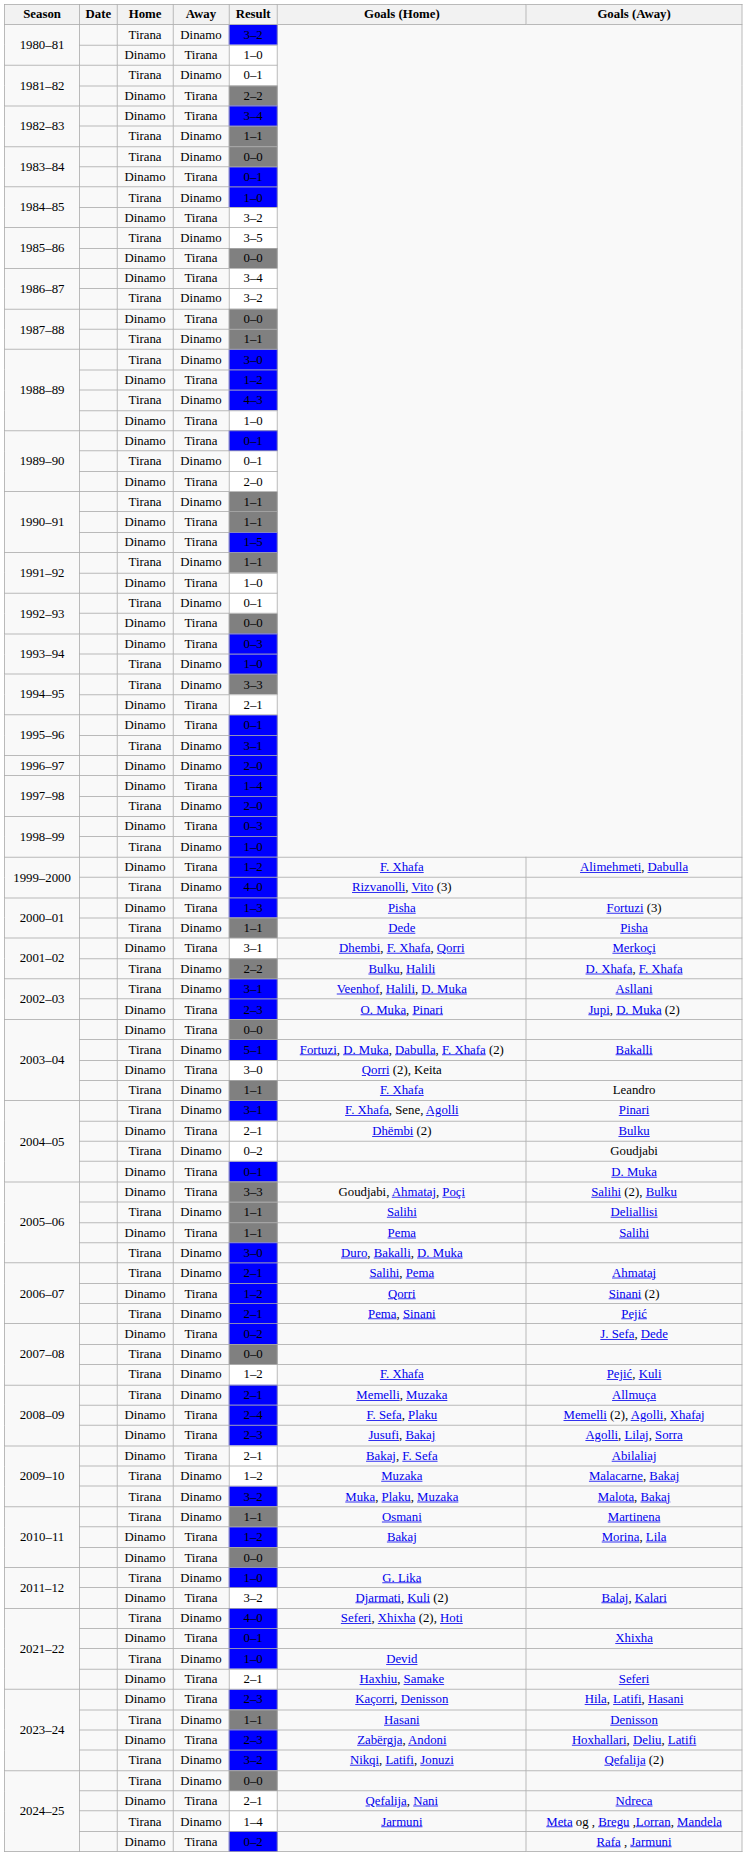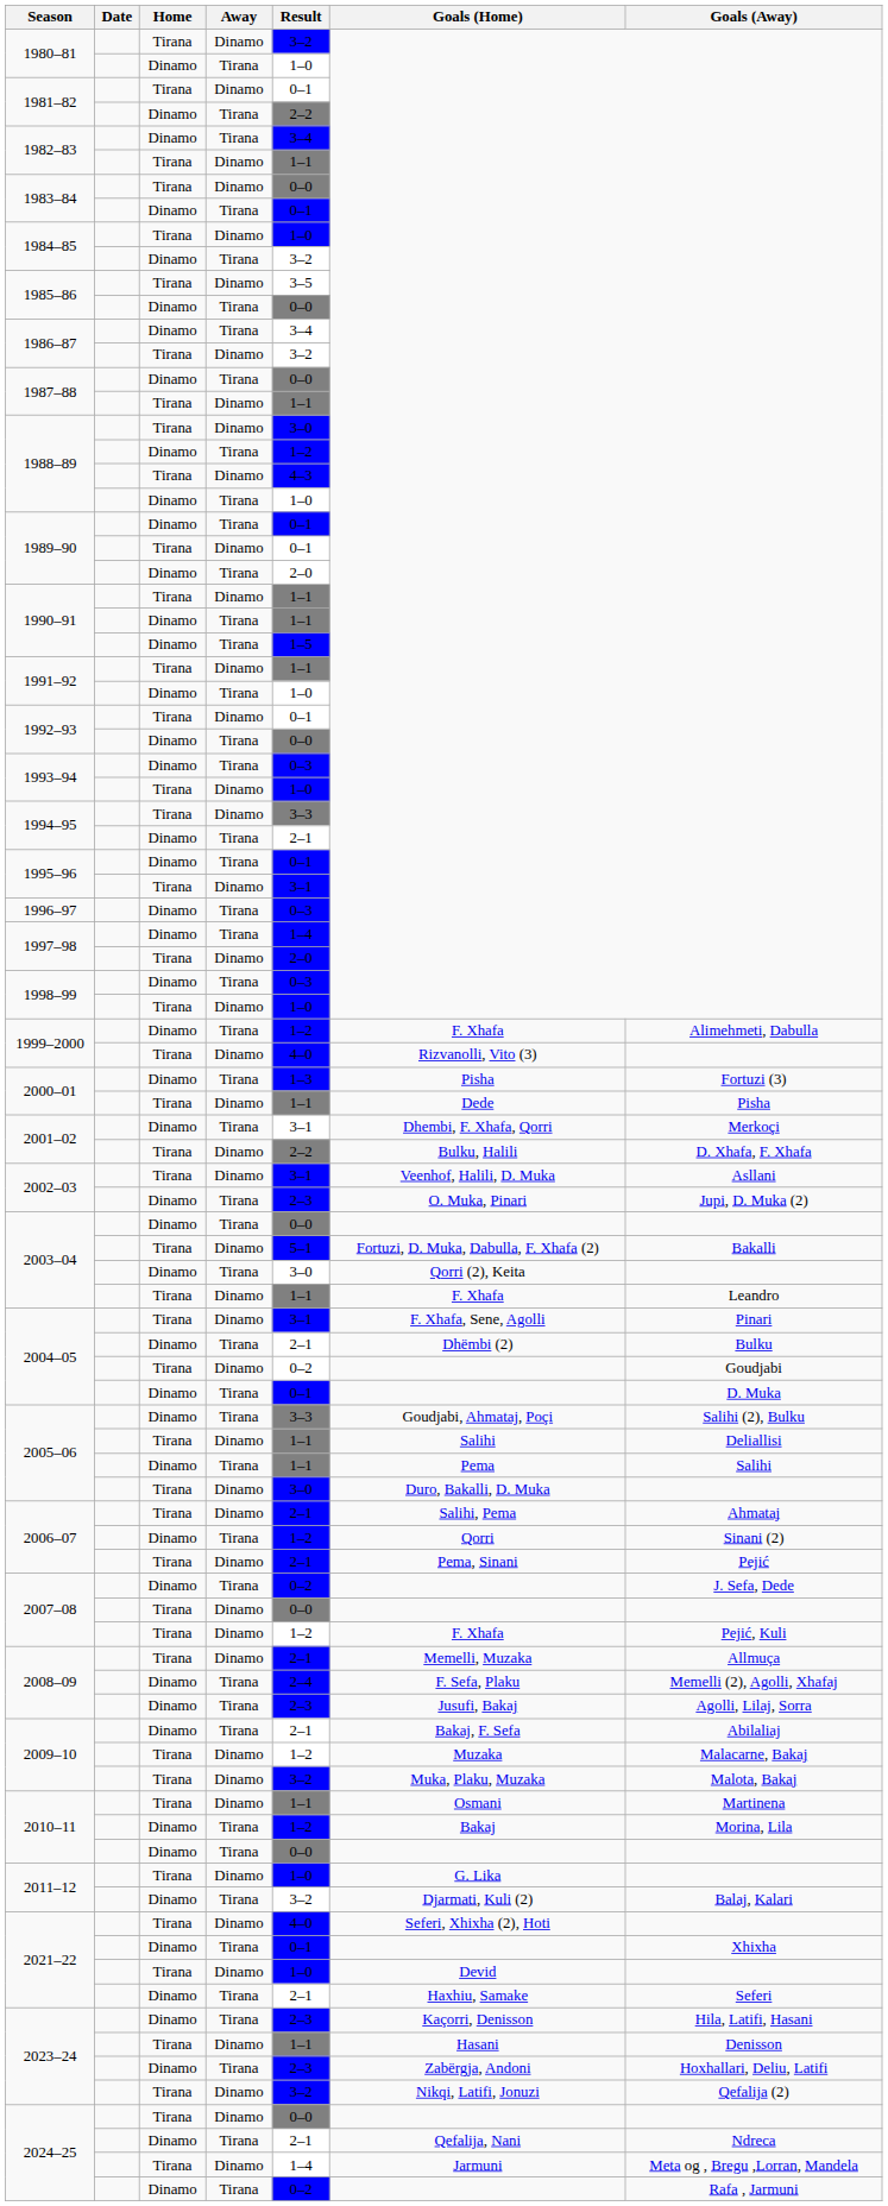 <table class="wikitable" width=73% style="text-align: center;font-size:100%;">
 <tr>
 <th>Season</th>
 <th>Date</th>
 <th>Home</th>
 <th>Away</th>
 <th>Result</th>
 <th>Goals (Home)</th>
 <th>Goals (Away)</th>
 </tr>
 <tr>
 <td rowspan=2>1980–81</td>
 <td></td>
 <td>Tirana</td>
 <td>Dinamo</td>
 <td bgcolor=0000FF><span>3–2</span></td>
 </tr>
 <tr>
 <td></td>
 <td>Dinamo</td>
 <td>Tirana</td>
 <td bgcolor=FFFFFF><span>1–0</span></td>
 </tr>
 <tr>
 <td rowspan=2>1981–82</td>
 <td></td>
 <td>Tirana</td>
 <td>Dinamo</td>
 <td bgcolor=FFFFFF><span>0–1</span></td>
 </tr>
 <tr>
 <td></td>
 <td>Dinamo</td>
 <td>Tirana</td>
 <td bgcolor=808080>2–2</td>
 </tr>
 <tr>
 <td rowspan=2>1982–83</td>
 <td></td>
 <td>Dinamo</td>
 <td>Tirana</td>
 <td bgcolor=0000FF><span>3–4</span></td>
 </tr>
 <tr>
 <td></td>
 <td>Tirana</td>
 <td>Dinamo</td>
 <td bgcolor=808080>1–1</td>
 </tr>
 <tr>
 <td rowspan=2>1983–84</td>
 <td></td>
 <td>Tirana</td>
 <td>Dinamo</td>
 <td bgcolor=808080>0–0</td>
 </tr>
 <tr>
 <td></td>
 <td>Dinamo</td>
 <td>Tirana</td>
 <td bgcolor=0000FF><span>0–1</span></td>
 </tr>
 <tr>
 <td rowspan=2>1984–85</td>
 <td></td>
 <td>Tirana</td>
 <td>Dinamo</td>
 <td bgcolor=0000FF><span>1–0</span></td>
 </tr>
 <tr>
 <td></td>
 <td>Dinamo</td>
 <td>Tirana</td>
 <td bgcolor=FFFFFF><span>3–2</span></td>
 </tr>
 <tr>
 <td rowspan=2>1985–86</td>
 <td></td>
 <td>Tirana</td>
 <td>Dinamo</td>
 <td bgcolor=FFFFFF><span>3–5</span></td>
 </tr>
 <tr>
 <td></td>
 <td>Dinamo</td>
 <td>Tirana</td>
 <td bgcolor=808080>0–0</td>
 </tr>
 <tr>
 <td rowspan=2>1986–87</td>
 <td></td>
 <td>Dinamo</td>
 <td>Tirana</td>
 <td bgcolor=FFFFFF><span>3–4</span></td>
 </tr>
 <tr>
 <td></td>
 <td>Tirana</td>
 <td>Dinamo</td>
 <td bgcolor=FFFFFF><span>3–2</span></td>
 </tr>
 <tr>
 <td rowspan=2>1987–88</td>
 <td></td>
 <td>Dinamo</td>
 <td>Tirana</td>
 <td bgcolor=808080>0–0</td>
 </tr>
 <tr>
 <td></td>
 <td>Tirana</td>
 <td>Dinamo</td>
 <td bgcolor=808080>1–1</td>
 </tr>
 <tr>
 <td rowspan=4>1988–89</td>
 <td></td>
 <td>Tirana</td>
 <td>Dinamo</td>
 <td bgcolor=0000FF><span>3–0</span></td>
 </tr>
 <tr>
 <td></td>
 <td>Dinamo</td>
 <td>Tirana</td>
 <td bgcolor=0000FF><span>1–2</span></td>
 </tr>
 <tr>
 <td></td>
 <td>Tirana</td>
 <td>Dinamo</td>
 <td bgcolor=0000FF><span>4–3</span></td>
 </tr>
 <tr>
 <td></td>
 <td>Dinamo</td>
 <td>Tirana</td>
 <td bgcolor=FFFFFF><span>1–0</span></td>
 </tr>
 <tr>
 <td rowspan=3>1989–90</td>
 <td></td>
 <td>Dinamo</td>
 <td>Tirana</td>
 <td bgcolor=0000FF><span>0–1</span></td>
 </tr>
 <tr>
 <td></td>
 <td>Tirana</td>
 <td>Dinamo</td>
 <td bgcolor=FFFFFF><span>0–1</span></td>
 </tr>
 <tr>
 <td></td>
 <td>Dinamo</td>
 <td>Tirana</td>
 <td bgcolor=FFFFFF><span>2–0</span></td>
 </tr>
 <tr>
 <td rowspan=3>1990–91</td>
 <td></td>
 <td>Tirana</td>
 <td>Dinamo</td>
 <td bgcolor=808080>1–1</td>
 </tr>
 <tr>
 <td></td>
 <td>Dinamo</td>
 <td>Tirana</td>
 <td bgcolor=808080>1–1</td>
 </tr>
 <tr>
 <td></td>
 <td>Dinamo</td>
 <td>Tirana</td>
 <td bgcolor=0000FF><span>1–5</span></td>
 </tr>
 <tr>
 <td rowspan=2>1991–92</td>
 <td></td>
 <td>Tirana</td>
 <td>Dinamo</td>
 <td bgcolor=808080>1–1</td>
 </tr>
 <tr>
 <td></td>
 <td>Dinamo</td>
 <td>Tirana</td>
 <td bgcolor=FFFFFF><span>1–0</span></td>
 </tr>
 <tr>
 <td rowspan=2>1992–93</td>
 <td></td>
 <td>Tirana</td>
 <td>Dinamo</td>
 <td bgcolor=FFFFFF><span>0–1</span></td>
 </tr>
 <tr>
 <td></td>
 <td>Dinamo</td>
 <td>Tirana</td>
 <td bgcolor=808080>0–0</td>
 </tr>
 <tr>
 <td rowspan=2>1993–94</td>
 <td></td>
 <td>Dinamo</td>
 <td>Tirana</td>
 <td bgcolor=0000FF><span>0–3</span></td>
 </tr>
 <tr>
 <td></td>
 <td>Tirana</td>
 <td>Dinamo</td>
 <td bgcolor=0000FF><span>1–0</span></td>
 </tr>
 <tr>
 <td rowspan=2>1994–95</td>
 <td></td>
 <td>Tirana</td>
 <td>Dinamo</td>
 <td bgcolor=808080>3–3</td>
 </tr>
 <tr>
 <td></td>
 <td>Dinamo</td>
 <td>Tirana</td>
 <td bgcolor=FFFFFF><span>2–1</span></td>
 </tr>
 <tr>
 <td rowspan=2>1995–96</td>
 <td></td>
 <td>Dinamo</td>
 <td>Tirana</td>
 <td bgcolor=0000FF><span>0–1</span></td>
 </tr>
 <tr>
 <td></td>
 <td>Tirana</td>
 <td>Dinamo</td>
 <td bgcolor=0000FF><span>3–1</span></td>
 </tr>
 <tr>
 <td rowspan=1>1996–97</td>
 <td></td>
 <td>Dinamo</td>
-<td>Dinamo</td>
-<td bgcolor=0000FF><span>2–0</span></td>
+<td>Tirana</td>
+<td bgcolor=0000FF><span>0–3</span></td>
 </tr>
 <tr>
 <td rowspan=2>1997–98</td>
 <td></td>
 <td>Dinamo</td>
 <td>Tirana</td>
 <td bgcolor=0000FF><span>1–4</span></td>
 </tr>
 <tr>
 <td></td>
 <td>Tirana</td>
 <td>Dinamo</td>
 <td bgcolor=0000FF><span>2–0</span></td>
 </tr>
 <tr>
 <td rowspan=2>1998–99</td>
 <td></td>
 <td>Dinamo</td>
 <td>Tirana</td>
 <td bgcolor=0000FF><span>0–3</span></td>
 </tr>
 <tr>
 <td></td>
 <td>Tirana</td>
 <td>Dinamo</td>
 <td bgcolor=0000FF><span>1–0</span></td>
 </tr>
 <tr>
 <td rowspan=2>1999–2000</td>
 <td></td>
 <td>Dinamo</td>
 <td>Tirana</td>
 <td bgcolor=0000FF><span>1–2</span></td>
 <td><a href='#'>F. Xhafa</a></td>
 <td><a href='#'>Alimehmeti</a>, <a href='#'>Dabulla</a></td>
 </tr>
 <tr>
 <td></td>
 <td>Tirana</td>
 <td>Dinamo</td>
 <td bgcolor=0000FF><span>4–0</span></td>
 <td><a href='#'>Rizvanolli</a>, <a href='#'>Vito</a> (3)</td>
 <td></td>
 </tr>
 <tr>
 <td rowspan=2>2000–01</td>
 <td></td>
 <td>Dinamo</td>
 <td>Tirana</td>
 <td bgcolor=0000FF><span>1–3</span></td>
 <td><a href='#'>Pisha</a></td>
 <td><a href='#'>Fortuzi</a> (3)</td>
 </tr>
 <tr>
 <td></td>
 <td>Tirana</td>
 <td>Dinamo</td>
 <td bgcolor=808080>1–1</td>
 <td><a href='#'>Dede</a></td>
 <td><a href='#'>Pisha</a></td>
 </tr>
 <tr>
 <td rowspan=2>2001–02</td>
 <td></td>
 <td>Dinamo</td>
 <td>Tirana</td>
 <td bgcolor=FFFFFF><span>3–1</span></td>
 <td><a href='#'>Dhembi</a>, <a href='#'>F. Xhafa</a>, <a href='#'>Qorri</a></td>
 <td><a href='#'>Merkoçi</a></td>
 </tr>
 <tr>
 <td></td>
 <td>Tirana</td>
 <td>Dinamo</td>
 <td bgcolor=808080>2–2</td>
 <td><a href='#'>Bulku</a>, <a href='#'>Halili</a></td>
 <td><a href='#'>D. Xhafa</a>, <a href='#'>F. Xhafa</a></td>
 </tr>
 <tr>
 <td rowspan=2>2002–03</td>
 <td></td>
 <td>Tirana</td>
 <td>Dinamo</td>
 <td bgcolor=0000FF><span>3–1</span></td>
 <td><a href='#'>Veenhof</a>, <a href='#'>Halili</a>, <a href='#'>D. Muka</a></td>
 <td><a href='#'>Asllani</a></td>
 </tr>
 <tr>
 <td></td>
 <td>Dinamo</td>
 <td>Tirana</td>
 <td bgcolor=0000FF><span>2–3</span></td>
 <td><a href='#'>O. Muka</a>, <a href='#'>Pinari</a></td>
 <td><a href='#'>Jupi</a>, <a href='#'>D. Muka</a> (2)</td>
 </tr>
 <tr>
 <td rowspan=4>2003–04</td>
 <td></td>
 <td>Dinamo</td>
 <td>Tirana</td>
 <td bgcolor=808080>0–0</td>
 <td></td>
 <td></td>
 </tr>
 <tr>
 <td></td>
 <td>Tirana</td>
 <td>Dinamo</td>
 <td bgcolor=0000FF><span>5–1</span></td>
 <td><a href='#'>Fortuzi</a>, <a href='#'>D. Muka</a>, <a href='#'>Dabulla</a>, <a href='#'>F. Xhafa</a> (2)</td>
 <td><a href='#'>Bakalli</a></td>
 </tr>
 <tr>
 <td></td>
 <td>Dinamo</td>
 <td>Tirana</td>
 <td bgcolor=FFFFFF><span>3–0</span></td>
 <td><a href='#'>Qorri</a> (2), Keita</td>
 <td></td>
 </tr>
 <tr>
 <td></td>
 <td>Tirana</td>
 <td>Dinamo</td>
 <td bgcolor=808080>1–1</td>
 <td><a href='#'>F. Xhafa</a></td>
 <td>Leandro</td>
 </tr>
 <tr>
 <td rowspan=4>2004–05</td>
 <td></td>
 <td>Tirana</td>
 <td>Dinamo</td>
 <td bgcolor=0000FF><span>3–1</span></td>
 <td><a href='#'>F. Xhafa</a>, Sene, <a href='#'>Agolli</a></td>
 <td><a href='#'>Pinari</a></td>
 </tr>
 <tr>
 <td></td>
 <td>Dinamo</td>
 <td>Tirana</td>
 <td bgcolor=FFFFFF><span>2–1</span></td>
 <td><a href='#'>Dhëmbi</a> (2)</td>
 <td><a href='#'>Bulku</a></td>
 </tr>
 <tr>
 <td></td>
 <td>Tirana</td>
 <td>Dinamo</td>
 <td bgcolor=FFFFFF><span>0–2</span></td>
 <td></td>
 <td>Goudjabi</td>
 </tr>
 <tr>
 <td></td>
 <td>Dinamo</td>
 <td>Tirana</td>
 <td bgcolor=0000FF><span>0–1</span></td>
 <td></td>
 <td><a href='#'>D. Muka</a></td>
 </tr>
 <tr>
 <td rowspan=4>2005–06</td>
 <td></td>
 <td>Dinamo</td>
 <td>Tirana</td>
 <td bgcolor=808080>3–3</td>
 <td>Goudjabi, <a href='#'>Ahmataj</a>, <a href='#'>Poçi</a></td>
 <td><a href='#'>Salihi</a> (2), <a href='#'>Bulku</a></td>
 </tr>
 <tr>
 <td></td>
 <td>Tirana</td>
 <td>Dinamo</td>
 <td bgcolor=808080>1–1</td>
 <td><a href='#'>Salihi</a></td>
 <td><a href='#'>Deliallisi</a></td>
 </tr>
 <tr>
 <td></td>
 <td>Dinamo</td>
 <td>Tirana</td>
 <td bgcolor=808080>1–1</td>
 <td><a href='#'>Pema</a></td>
 <td><a href='#'>Salihi</a></td>
 </tr>
 <tr>
 <td></td>
 <td>Tirana</td>
 <td>Dinamo</td>
 <td bgcolor=0000FF><span>3–0</span></td>
 <td><a href='#'>Duro</a>, <a href='#'>Bakalli</a>, <a href='#'>D. Muka</a></td>
 <td></td>
 </tr>
 <tr>
 <td rowspan=3>2006–07</td>
 <td></td>
 <td>Tirana</td>
 <td>Dinamo</td>
 <td bgcolor=0000FF><span>2–1</span></td>
 <td><a href='#'>Salihi</a>, <a href='#'>Pema</a></td>
 <td><a href='#'>Ahmataj</a></td>
 </tr>
 <tr>
 <td></td>
 <td>Dinamo</td>
 <td>Tirana</td>
 <td bgcolor=0000FF><span>1–2</span></td>
 <td><a href='#'>Qorri</a></td>
 <td><a href='#'>Sinani</a> (2)</td>
 </tr>
 <tr>
 <td></td>
 <td>Tirana</td>
 <td>Dinamo</td>
 <td bgcolor=0000FF><span>2–1</span></td>
 <td><a href='#'>Pema</a>, <a href='#'>Sinani</a></td>
 <td><a href='#'>Pejić</a></td>
 </tr>
 <tr>
 <td rowspan=3>2007–08</td>
 <td></td>
 <td>Dinamo</td>
 <td>Tirana</td>
 <td bgcolor=0000FF><span>0–2</span></td>
 <td></td>
 <td><a href='#'>J. Sefa</a>, <a href='#'>Dede</a></td>
 </tr>
 <tr>
 <td></td>
 <td>Tirana</td>
 <td>Dinamo</td>
 <td bgcolor=808080>0–0</td>
 <td></td>
 <td></td>
 </tr>
 <tr>
 <td></td>
 <td>Tirana</td>
 <td>Dinamo</td>
 <td bgcolor=FFFFFF><span>1–2</span></td>
 <td><a href='#'>F. Xhafa</a></td>
 <td><a href='#'>Pejić</a>, <a href='#'>Kuli</a></td>
 </tr>
 <tr>
 <td rowspan=3>2008–09</td>
 <td></td>
 <td>Tirana</td>
 <td>Dinamo</td>
 <td bgcolor=0000FF><span>2–1</span></td>
 <td><a href='#'>Memelli</a>, <a href='#'>Muzaka</a></td>
 <td><a href='#'>Allmuça</a></td>
 </tr>
 <tr>
 <td></td>
 <td>Dinamo</td>
 <td>Tirana</td>
 <td bgcolor=0000FF><span>2–4</span></td>
 <td><a href='#'>F. Sefa</a>, <a href='#'>Plaku</a></td>
 <td><a href='#'>Memelli</a> (2), <a href='#'>Agolli</a>, <a href='#'>Xhafaj</a></td>
 </tr>
 <tr>
 <td></td>
 <td>Dinamo</td>
 <td>Tirana</td>
 <td bgcolor=0000FF><span>2–3</span></td>
 <td><a href='#'>Jusufi</a>, <a href='#'>Bakaj</a></td>
 <td><a href='#'>Agolli</a>, <a href='#'>Lilaj</a>, <a href='#'>Sorra</a></td>
 </tr>
 <tr>
 <td rowspan=3>2009–10</td>
 <td></td>
 <td>Dinamo</td>
 <td>Tirana</td>
 <td bgcolor=FFFFFF><span>2–1</span></td>
 <td><a href='#'>Bakaj</a>, <a href='#'>F. Sefa</a></td>
 <td><a href='#'>Abilaliaj</a></td>
 </tr>
 <tr>
 <td></td>
 <td>Tirana</td>
 <td>Dinamo</td>
 <td bgcolor=FFFFFF><span>1–2</span></td>
 <td><a href='#'>Muzaka</a></td>
 <td><a href='#'>Malacarne</a>, <a href='#'>Bakaj</a></td>
 </tr>
 <tr>
 <td></td>
 <td>Tirana</td>
 <td>Dinamo</td>
 <td bgcolor=0000FF><span>3–2</span></td>
 <td><a href='#'>Muka</a>, <a href='#'>Plaku</a>, <a href='#'>Muzaka</a></td>
 <td><a href='#'>Malota</a>, <a href='#'>Bakaj</a></td>
 </tr>
 <tr>
 <td rowspan=3>2010–11</td>
 <td></td>
 <td>Tirana</td>
 <td>Dinamo</td>
 <td bgcolor=808080>1–1</td>
 <td><a href='#'>Osmani</a></td>
 <td><a href='#'>Martinena</a></td>
 </tr>
 <tr>
 <td></td>
 <td>Dinamo</td>
 <td>Tirana</td>
 <td bgcolor=0000FF><span>1–2</span></td>
 <td><a href='#'>Bakaj</a></td>
 <td><a href='#'>Morina</a>, <a href='#'>Lila</a></td>
 </tr>
 <tr>
 <td></td>
 <td>Dinamo</td>
 <td>Tirana</td>
 <td bgcolor=808080>0–0</td>
 <td></td>
 <td></td>
 </tr>
 <tr>
 <td rowspan=2>2011–12</td>
 <td></td>
 <td>Tirana</td>
 <td>Dinamo</td>
 <td bgcolor=0000FF><span>1–0</span></td>
 <td><a href='#'>G. Lika</a></td>
 <td></td>
 </tr>
 <tr>
 <td></td>
 <td>Dinamo</td>
 <td>Tirana</td>
 <td bgcolor=FFFFFF><span>3–2</span></td>
 <td><a href='#'>Djarmati</a>, <a href='#'>Kuli</a> (2)</td>
 <td><a href='#'>Balaj</a>, <a href='#'>Kalari</a></td>
 </tr>
 <tr>
 <td rowspan=4>2021–22</td>
 <td></td>
 <td>Tirana</td>
 <td>Dinamo</td>
 <td bgcolor=0000FF><span>4–0</span></td>
 <td><a href='#'>Seferi</a>, <a href='#'>Xhixha</a> (2), <a href='#'>Hoti</a></td>
 <td></td>
 </tr>
 <tr>
 <td></td>
 <td>Dinamo</td>
 <td>Tirana</td>
 <td bgcolor=0000FF><span>0–1</span></td>
 <td></td>
 <td><a href='#'>Xhixha</a></td>
 </tr>
 <tr>
 <td></td>
 <td>Tirana</td>
 <td>Dinamo</td>
 <td bgcolor=0000FF><span>1–0</span></td>
 <td><a href='#'>Devid</a></td>
 <td></td>
 </tr>
 <tr>
 <td></td>
 <td>Dinamo</td>
 <td>Tirana</td>
 <td bgcolor=FFFFFF><span>2–1</span></td>
 <td><a href='#'>Haxhiu</a>, <a href='#'>Samake</a></td>
 <td><a href='#'>Seferi</a></td>
 </tr>
 <tr>
 <td rowspan=4>2023–24</td>
 <td></td>
 <td>Dinamo</td>
 <td>Tirana</td>
 <td bgcolor=0000FF><span>2–3</span></td>
 <td><a href='#'>Kaçorri</a>, <a href='#'>Denisson</a></td>
 <td><a href='#'>Hila</a>, <a href='#'>Latifi</a>, <a href='#'>Hasani</a></td>
 </tr>
 <tr>
 <td></td>
 <td>Tirana</td>
 <td>Dinamo</td>
 <td bgcolor=808080>1–1</td>
 <td><a href='#'>Hasani</a></td>
 <td><a href='#'>Denisson</a></td>
 </tr>
 <tr>
 <td></td>
 <td>Dinamo</td>
 <td>Tirana</td>
 <td bgcolor=0000FF><span>2–3</span></td>
 <td><a href='#'>Zabërgja</a>, <a href='#'>Andoni</a></td>
 <td><a href='#'>Hoxhallari</a>, <a href='#'>Deliu</a>, <a href='#'>Latifi</a></td>
 </tr>
 <tr>
 <td></td>
 <td>Tirana</td>
 <td>Dinamo</td>
 <td bgcolor=0000FF><span>3–2</span></td>
 <td><a href='#'>Nikqi</a>, <a href='#'>Latifi</a>, <a href='#'>Jonuzi</a></td>
 <td><a href='#'>Qefalija</a> (2)</td>
 </tr>
 <tr>
 <td rowspan=4>2024–25</td>
 <td></td>
 <td>Tirana</td>
 <td>Dinamo</td>
 <td bgcolor=808080>0–0</td>
 <td></td>
 <td></td>
 </tr>
 <tr>
 <td></td>
 <td>Dinamo</td>
 <td>Tirana</td>
 <td bgcolor=FFFFFF><span>2–1</span></td>
 <td><a href='#'>Qefalija</a>, <a href='#'>Nani</a></td>
 <td><a href='#'>Ndreca</a></td>
 </tr>
 <tr>
 <td></td>
 <td>Tirana</td>
 <td>Dinamo</td>
 <td bgcolor=FFFFFF><span>1–4</span></td>
 <td><a href='#'>Jarmuni</a></td>
 <td><a href='#'>Meta</a> og , <a href='#'>Bregu</a> ,<a href='#'>Lorran</a>, <a href='#'>Mandela</a></td>
 </tr>
 <tr>
 <td></td>
 <td>Dinamo</td>
 <td>Tirana</td>
 <td bgcolor=0000FF><span>0–2</span></td>
 <td></td>
 <td><a href='#'>Rafa</a> , <a href='#'>Jarmuni</a></td>
 </tr>
 </table>
